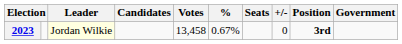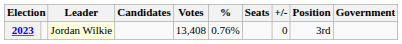 <table class="wikitable" style="text-align: right;">
 <tr>
 <th colspan=2>Election</th>
 <th>Leader</th>
 <th>Candidates</th>
 <th>Votes</th>
 <th>%</th>
 <th>Seats</th>
 <th>+/-</th>
 <th>Position</th>
 <th>Government</th>
 </tr>
 <tr>
 <th><a href='#'>2023</a></th>
 <td></td>
 <td style="background: lightyellow;">Jordan Wilkie</td>
 <td></td>
-<td>13,458</td>
-<td>0.67%</td>
+<td>13,408</td>
+<td>0.76%</td>
 <td></td>
 <td> 0</td>
-<td><strong> 3rd</strong></td>
+<td> 3rd</td>
 <td></td>
 </tr>
 </table>
